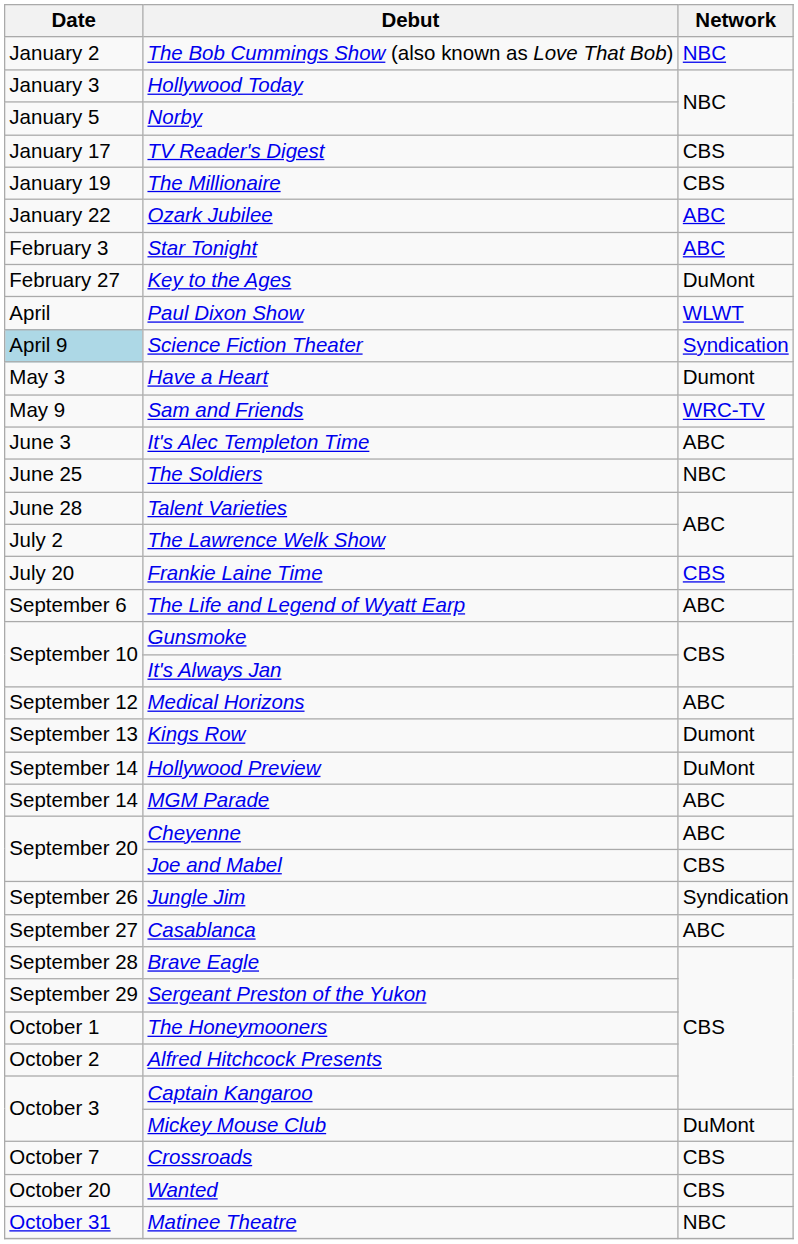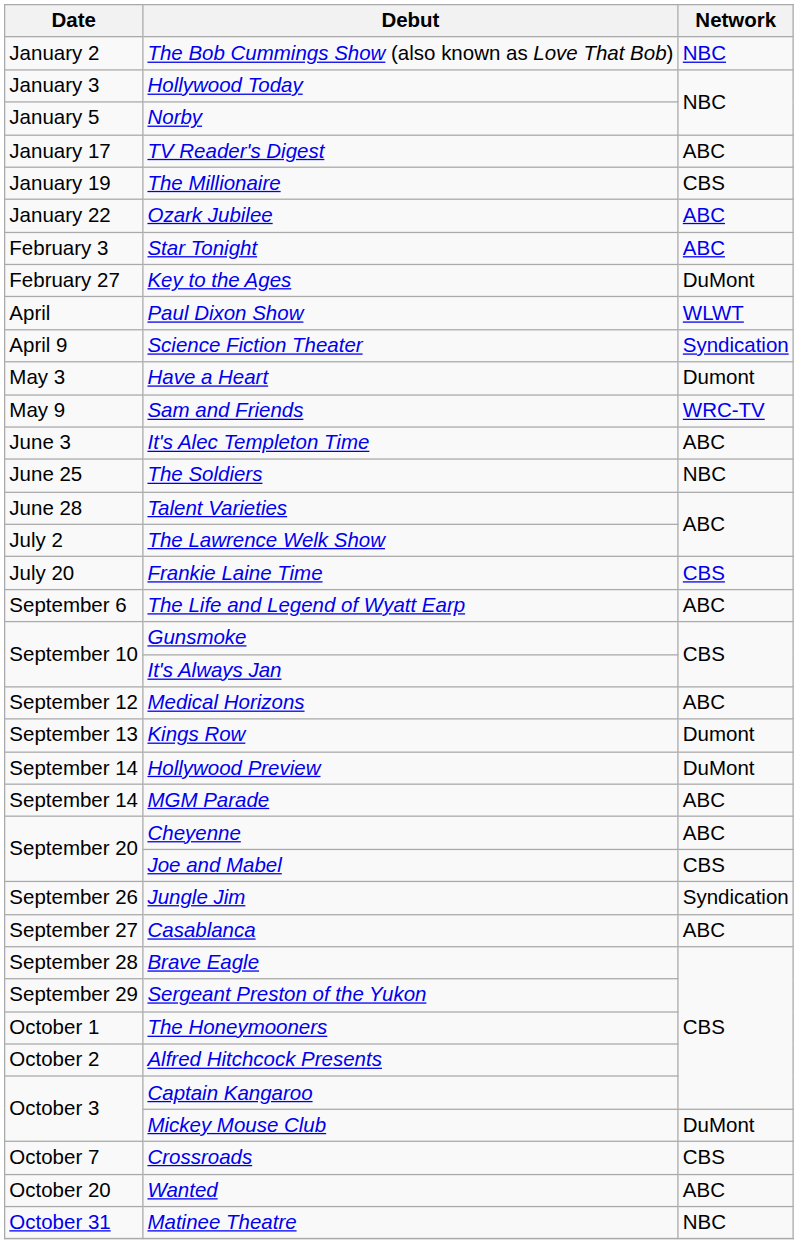 <table class="wikitable sortable">
 <tr>
 <th>Date</th>
 <th>Debut</th>
 <th>Network</th>
 </tr>
 <tr>
 <td>January 2</td>
 <td><em><a href='#'>The Bob Cummings Show</a></em> (also known as <em>Love That Bob</em>)</td>
 <td><a href='#'>NBC</a></td>
 </tr>
 <tr>
 <td>January 3</td>
 <td><em><a href='#'>Hollywood Today</a></em></td>
 <td rowspan=2>NBC</td>
 </tr>
 <tr>
 <td>January 5</td>
 <td><em><a href='#'>Norby</a></em></td>
 </tr>
 <tr>
 <td>January 17</td>
 <td><em><a href='#'>TV Reader's Digest</a></em></td>
-<td>CBS</td>
+<td>ABC</td>
 </tr>
 <tr>
 <td>January 19</td>
 <td><em><a href='#'>The Millionaire</a></em></td>
 <td>CBS</td>
 </tr>
 <tr>
 <td>January 22</td>
 <td><em><a href='#'>Ozark Jubilee</a></em></td>
 <td><a href='#'>ABC</a></td>
 </tr>
 <tr>
 <td>February 3</td>
 <td><em><a href='#'>Star Tonight</a></em></td>
 <td><a href='#'>ABC</a></td>
 </tr>
 <tr>
 <td>February 27</td>
 <td><em><a href='#'>Key to the Ages</a></em></td>
 <td>DuMont</td>
 </tr>
 <tr>
 <td>April</td>
 <td><em><a href='#'>Paul Dixon Show</a></em></td>
 <td><a href='#'>WLWT</a></td>
 </tr>
 <tr>
-<td style="background: lightblue;">April 9</td>
+<td>April 9</td>
 <td><em><a href='#'>Science Fiction Theater</a></em></td>
 <td><a href='#'>Syndication</a></td>
 </tr>
 <tr>
 <td>May 3</td>
 <td><a href='#'><em>Have a Heart</em></a></td>
 <td>Dumont</td>
 </tr>
 <tr>
 <td>May 9</td>
 <td><em><a href='#'>Sam and Friends</a></em></td>
 <td><a href='#'>WRC-TV</a></td>
 </tr>
 <tr>
 <td>June 3</td>
 <td><em><a href='#'>It's Alec Templeton Time</a></em></td>
 <td>ABC</td>
 </tr>
 <tr>
 <td>June 25</td>
 <td><em><a href='#'>The Soldiers</a></em></td>
 <td>NBC</td>
 </tr>
 <tr>
 <td>June 28</td>
 <td><em><a href='#'>Talent Varieties</a></em></td>
 <td rowspan=2>ABC</td>
 </tr>
 <tr>
 <td>July 2</td>
 <td><em><a href='#'>The Lawrence Welk Show</a></em></td>
 </tr>
 <tr>
 <td>July 20</td>
 <td><em><a href='#'>Frankie Laine Time</a></em></td>
 <td><a href='#'>CBS</a></td>
 </tr>
 <tr>
 <td>September 6</td>
 <td><em><a href='#'>The Life and Legend of Wyatt Earp</a></em></td>
 <td>ABC</td>
 </tr>
 <tr>
 <td rowspan=2>September 10</td>
 <td><em><a href='#'>Gunsmoke</a></em></td>
 <td rowspan=2>CBS</td>
 </tr>
 <tr>
 <td><em><a href='#'>It's Always Jan</a></em></td>
 </tr>
 <tr>
 <td>September 12</td>
 <td><em><a href='#'>Medical Horizons</a></em></td>
 <td>ABC</td>
 </tr>
 <tr>
 <td>September 13</td>
 <td><em><a href='#'>Kings Row</a></em></td>
 <td>Dumont</td>
 </tr>
 <tr>
 <td>September 14</td>
 <td><em><a href='#'>Hollywood Preview</a></em></td>
 <td>DuMont</td>
 </tr>
 <tr>
 <td>September 14</td>
 <td><em><a href='#'>MGM Parade</a></em></td>
 <td>ABC</td>
 </tr>
 <tr>
 <td rowspan="2">September 20</td>
 <td><em><a href='#'>Cheyenne</a></em></td>
 <td>ABC</td>
 </tr>
 <tr>
 <td><em><a href='#'>Joe and Mabel</a></em></td>
 <td>CBS</td>
 </tr>
 <tr>
 <td>September 26</td>
 <td><em><a href='#'>Jungle Jim</a></em></td>
 <td>Syndication</td>
 </tr>
 <tr>
 <td>September 27</td>
 <td><em><a href='#'>Casablanca</a></em></td>
 <td>ABC</td>
 </tr>
 <tr>
 <td>September 28</td>
 <td><em><a href='#'>Brave Eagle</a></em></td>
 <td rowspan=5>CBS</td>
 </tr>
 <tr>
 <td>September 29</td>
 <td><em><a href='#'>Sergeant Preston of the Yukon</a></em></td>
 </tr>
 <tr>
 <td>October 1</td>
 <td><em><a href='#'>The Honeymooners</a></em></td>
 </tr>
 <tr>
 <td>October 2</td>
 <td><em><a href='#'>Alfred Hitchcock Presents</a></em></td>
 </tr>
 <tr>
 <td rowspan=2>October 3</td>
 <td><em><a href='#'>Captain Kangaroo</a></em></td>
 </tr>
 <tr>
 <td><em><a href='#'>Mickey Mouse Club</a></em></td>
 <td>DuMont</td>
 </tr>
 <tr>
 <td>October 7</td>
 <td><em><a href='#'>Crossroads</a></em></td>
 <td>CBS</td>
 </tr>
 <tr>
 <td>October 20</td>
 <td><em><a href='#'>Wanted</a></em></td>
-<td>CBS</td>
+<td>ABC</td>
 </tr>
 <tr>
 <td><a href='#'>October 31</a></td>
 <td><em><a href='#'>Matinee Theatre</a></em></td>
 <td>NBC</td>
 </tr>
 <tr>
 </tr>
 </table>
